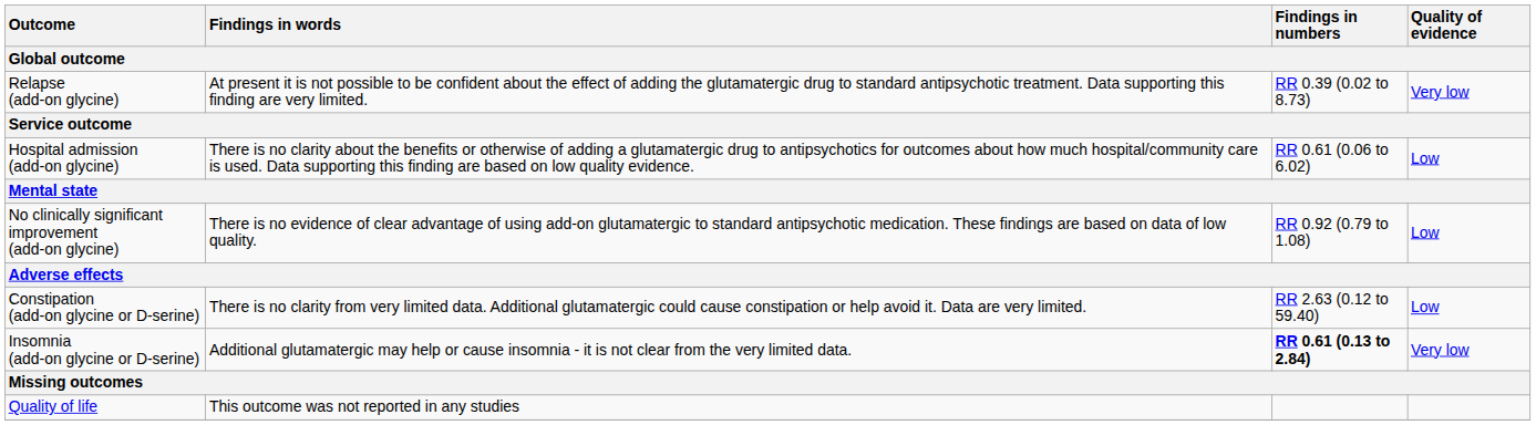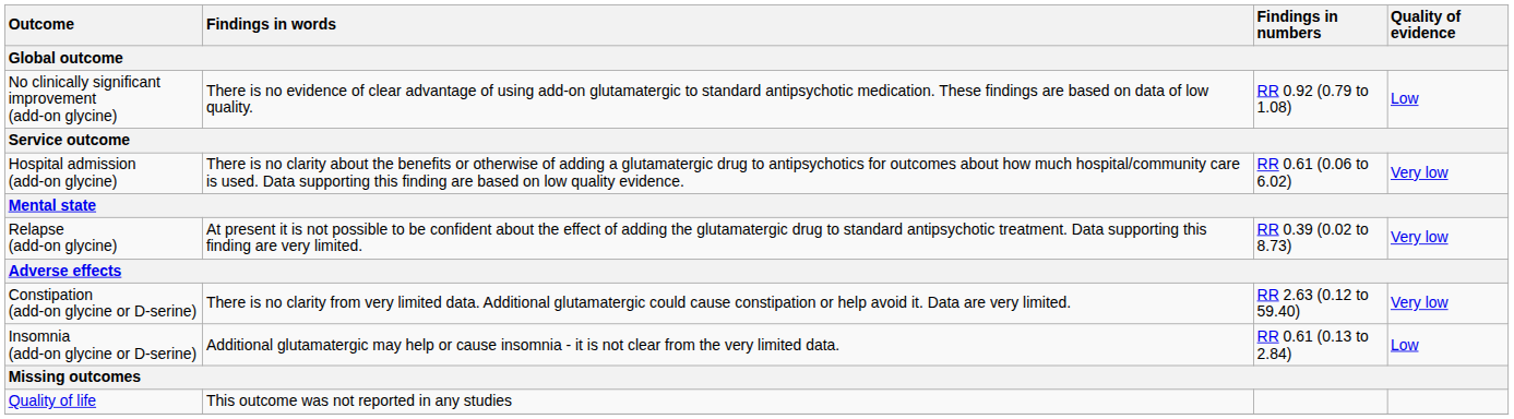 <table class="wikitable collapsible" style="width:100%;">
 <tr>
 <th scope="col" style="text-align: left;">Outcome</th>
 <th scope="col" style="text-align: left;">Findings in words</th>
 <th scope="col" style="text-align: left;">Findings in numbers</th>
 <th scope="col" style="text-align: left;">Quality of evidence</th>
 </tr>
 <tr>
 <th colspan="4" style="text-align: left;">Global outcome</th>
 </tr>
 <tr>
-<td>Relapse<br>(add-on glycine)</td>
-<td>At present it is not possible to be confident about the effect of adding the glutamatergic drug to standard antipsychotic treatment. Data supporting this finding are very limited.</td>
-<td><a href='#'>RR</a> 0.39 (0.02 to 8.73)</td>
-<td><a href='#'>Very low</a></td>
+<td>No clinically significant improvement<br>(add-on glycine)</td>
+<td>There is no evidence of clear advantage of using add-on glutamatergic to standard antipsychotic medication. These findings are based on data of low quality.</td>
+<td><a href='#'>RR</a> 0.92 (0.79 to 1.08)</td>
+<td><a href='#'>Low</a></td>
 </tr>
 <tr>
 <th colspan="4" style="text-align: left;">Service outcome</th>
 </tr>
 <tr>
 <td>Hospital admission<br>(add-on glycine)</td>
 <td>There is no clarity about the benefits or otherwise of adding a glutamatergic drug to antipsychotics for outcomes about how much hospital/community care is used. Data supporting this finding are based on low quality evidence.</td>
 <td><a href='#'>RR</a> 0.61 (0.06 to 6.02)</td>
-<td><a href='#'>Low</a></td>
+<td><a href='#'>Very low</a></td>
 </tr>
 <tr>
 <th colspan="4" style="text-align: left;"><a href='#'>Mental state</a></th>
 </tr>
 <tr>
-<td>No clinically significant improvement<br>(add-on glycine)</td>
-<td>There is no evidence of clear advantage of using add-on glutamatergic to standard antipsychotic medication. These findings are based on data of low quality.</td>
-<td><a href='#'>RR</a> 0.92 (0.79 to 1.08)</td>
-<td><a href='#'>Low</a></td>
+<td>Relapse<br>(add-on glycine)</td>
+<td>At present it is not possible to be confident about the effect of adding the glutamatergic drug to standard antipsychotic treatment. Data supporting this finding are very limited.</td>
+<td><a href='#'>RR</a> 0.39 (0.02 to 8.73)</td>
+<td><a href='#'>Very low</a></td>
 </tr>
 <tr>
 <th colspan="4" style="text-align: left;"><a href='#'>Adverse effects</a></th>
 </tr>
 <tr>
 <td>Constipation<br>(add-on glycine or D-serine)</td>
 <td>There is no clarity from very limited data. Additional glutamatergic could cause constipation or help avoid it. Data are very limited.</td>
 <td><a href='#'>RR</a> 2.63 (0.12 to 59.40)</td>
-<td><a href='#'>Low</a></td>
+<td><a href='#'>Very low</a></td>
 </tr>
 <tr>
 <td>Insomnia<br>(add-on glycine or D-serine)</td>
 <td>Additional glutamatergic may help or cause insomnia - it is not clear from the very limited data.</td>
-<td><strong><a href='#'>RR</a> 0.61 (0.13 to 2.84)</strong></td>
-<td><a href='#'>Very low</a></td>
+<td><a href='#'>RR</a> 0.61 (0.13 to 2.84)</td>
+<td><a href='#'>Low</a></td>
 </tr>
 <tr>
 <th colspan="4" style="text-align: left;">Missing outcomes</th>
 </tr>
 <tr>
 <td><a href='#'>Quality of life</a></td>
 <td>This outcome was not reported in any studies</td>
 <td></td>
 <td></td>
 </tr>
 <tr>
 </tr>
 </table>
